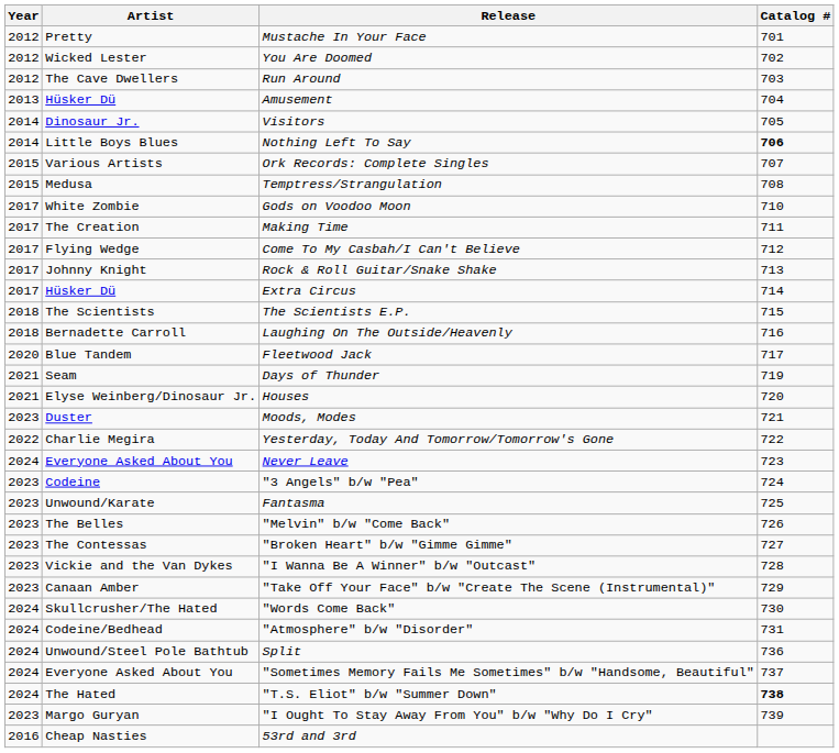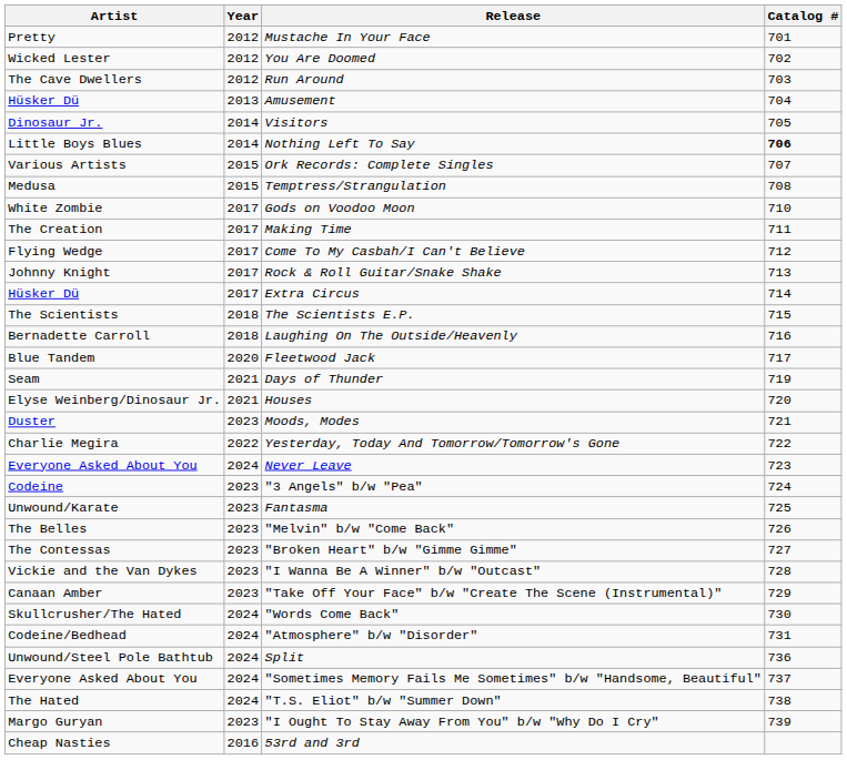 <table class="wikitable sortable">
 <tr>
+<th>Artist</th>
 <th>Year</th>
-<th>Artist</th>
 <th>Release</th>
 <th>Catalog #</th>
 </tr>
 <tr>
+<td>Pretty</td>
 <td>2012</td>
-<td>Pretty</td>
 <td><em>Mustache In Your Face</em></td>
 <td>701</td>
 </tr>
 <tr>
+<td>Wicked Lester</td>
 <td>2012</td>
-<td>Wicked Lester</td>
 <td><em>You Are Doomed</em></td>
 <td>702</td>
 </tr>
 <tr>
+<td>The Cave Dwellers</td>
 <td>2012</td>
-<td>The Cave Dwellers</td>
 <td><em>Run Around</em></td>
 <td>703</td>
 </tr>
 <tr>
+<td><a href='#'>Hüsker Dü</a></td>
 <td>2013</td>
-<td><a href='#'>Hüsker Dü</a></td>
 <td><em>Amusement</em></td>
 <td>704</td>
 </tr>
 <tr>
+<td><a href='#'>Dinosaur Jr.</a></td>
 <td>2014</td>
-<td><a href='#'>Dinosaur Jr.</a></td>
 <td><em>Visitors</em></td>
 <td>705</td>
 </tr>
 <tr>
+<td>Little Boys Blues</td>
 <td>2014</td>
-<td>Little Boys Blues</td>
 <td><em>Nothing Left To Say</em></td>
 <td><strong>706</strong></td>
 </tr>
 <tr>
+<td>Various Artists</td>
 <td>2015</td>
-<td>Various Artists</td>
 <td><em>Ork Records: Complete Singles</em></td>
 <td>707</td>
 </tr>
 <tr>
+<td>Medusa</td>
 <td>2015</td>
-<td>Medusa</td>
 <td><em>Temptress/Strangulation</em></td>
 <td>708</td>
 </tr>
 <tr>
+<td>White Zombie</td>
 <td>2017</td>
-<td>White Zombie</td>
 <td><em>Gods on Voodoo Moon</em></td>
 <td>710</td>
 </tr>
 <tr>
+<td>The Creation</td>
 <td>2017</td>
-<td>The Creation</td>
 <td><em>Making Time</em></td>
 <td>711</td>
 </tr>
 <tr>
+<td>Flying Wedge</td>
 <td>2017</td>
-<td>Flying Wedge</td>
 <td><em>Come To My Casbah/I Can't Believe</em></td>
 <td>712</td>
 </tr>
 <tr>
+<td>Johnny Knight</td>
 <td>2017</td>
-<td>Johnny Knight</td>
 <td><em>Rock & Roll Guitar/Snake Shake</em></td>
 <td>713</td>
 </tr>
 <tr>
+<td><a href='#'>Hüsker Dü</a></td>
 <td>2017</td>
-<td><a href='#'>Hüsker Dü</a></td>
 <td><em>Extra Circus</em></td>
 <td>714</td>
 </tr>
 <tr>
+<td>The Scientists</td>
 <td>2018</td>
-<td>The Scientists</td>
 <td><em>The Scientists E.P.</em></td>
 <td>715</td>
 </tr>
 <tr>
+<td>Bernadette Carroll</td>
 <td>2018</td>
-<td>Bernadette Carroll</td>
 <td><em>Laughing On The Outside/Heavenly</em></td>
 <td>716</td>
 </tr>
 <tr>
+<td>Blue Tandem</td>
 <td>2020</td>
-<td>Blue Tandem</td>
 <td><em>Fleetwood Jack</em></td>
 <td>717</td>
 </tr>
 <tr>
+<td>Seam</td>
 <td>2021</td>
-<td>Seam</td>
 <td><em>Days of Thunder</em></td>
 <td>719</td>
 </tr>
 <tr>
+<td>Elyse Weinberg/Dinosaur Jr.</td>
 <td>2021</td>
-<td>Elyse Weinberg/Dinosaur Jr.</td>
 <td><em>Houses</em></td>
 <td>720</td>
 </tr>
 <tr>
+<td><a href='#'>Duster</a></td>
 <td>2023</td>
-<td><a href='#'>Duster</a></td>
 <td><em>Moods, Modes</em></td>
 <td>721</td>
 </tr>
 <tr>
+<td>Charlie Megira</td>
 <td>2022</td>
-<td>Charlie Megira</td>
 <td><em>Yesterday, Today And Tomorrow/Tomorrow's Gone</em></td>
 <td>722</td>
 </tr>
 <tr>
+<td><a href='#'>Everyone Asked About You</a></td>
 <td>2024</td>
-<td><a href='#'>Everyone Asked About You</a></td>
 <td><em><a href='#'>Never Leave</a></em></td>
 <td>723</td>
 </tr>
 <tr>
+<td><a href='#'>Codeine</a></td>
 <td>2023</td>
-<td><a href='#'>Codeine</a></td>
 <td>"3 Angels" b/w "Pea"</td>
 <td>724</td>
 </tr>
 <tr>
+<td>Unwound/Karate</td>
 <td>2023</td>
-<td>Unwound/Karate</td>
 <td><em>Fantasma</em></td>
 <td>725</td>
 </tr>
 <tr>
+<td>The Belles</td>
 <td>2023</td>
-<td>The Belles</td>
 <td>"Melvin" b/w "Come Back"</td>
 <td>726</td>
 </tr>
 <tr>
+<td>The Contessas</td>
 <td>2023</td>
-<td>The Contessas</td>
 <td>"Broken Heart" b/w "Gimme Gimme"</td>
 <td>727</td>
 </tr>
 <tr>
+<td>Vickie and the Van Dykes</td>
 <td>2023</td>
-<td>Vickie and the Van Dykes</td>
 <td>"I Wanna Be A Winner" b/w "Outcast"</td>
 <td>728</td>
 </tr>
 <tr>
+<td>Canaan Amber</td>
 <td>2023</td>
-<td>Canaan Amber</td>
 <td>"Take Off Your Face" b/w "Create The Scene (Instrumental)"</td>
 <td>729</td>
 </tr>
 <tr>
+<td>Skullcrusher/The Hated</td>
 <td>2024</td>
-<td>Skullcrusher/The Hated</td>
 <td>"Words Come Back"</td>
 <td>730</td>
 </tr>
 <tr>
+<td>Codeine/Bedhead</td>
 <td>2024</td>
-<td>Codeine/Bedhead</td>
 <td>"Atmosphere" b/w "Disorder"</td>
 <td>731</td>
 </tr>
 <tr>
+<td>Unwound/Steel Pole Bathtub</td>
 <td>2024</td>
-<td>Unwound/Steel Pole Bathtub</td>
 <td><em>Split</em></td>
 <td>736</td>
 </tr>
 <tr>
+<td>Everyone Asked About You</td>
 <td>2024</td>
-<td>Everyone Asked About You</td>
 <td>"Sometimes Memory Fails Me Sometimes" b/w "Handsome, Beautiful"</td>
 <td>737</td>
 </tr>
 <tr>
+<td>The Hated</td>
 <td>2024</td>
-<td>The Hated</td>
 <td>"T.S. Eliot" b/w "Summer Down"</td>
-<td><strong>738</strong></td>
+<td>738</td>
 </tr>
 <tr>
+<td>Margo Guryan</td>
 <td>2023</td>
-<td>Margo Guryan</td>
 <td>"I Ought To Stay Away From You" b/w "Why Do I Cry"</td>
 <td>739</td>
 </tr>
 <tr>
+<td>Cheap Nasties</td>
 <td>2016</td>
-<td>Cheap Nasties</td>
 <td><em>53rd and 3rd</em></td>
 <td></td>
 </tr>
 </table>
